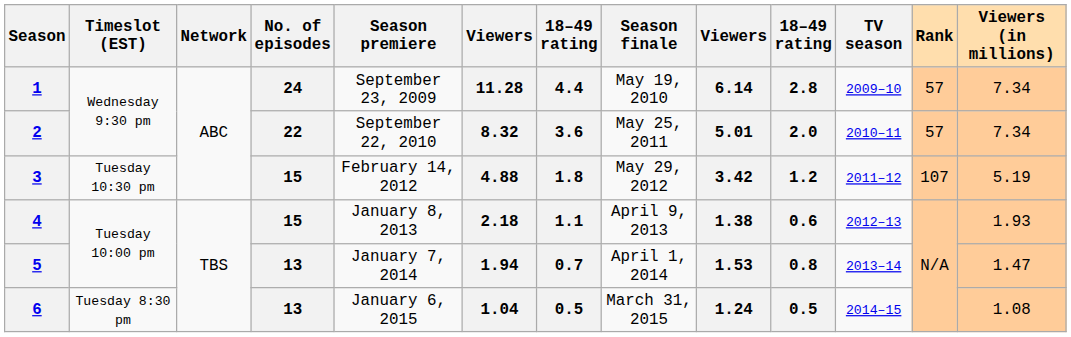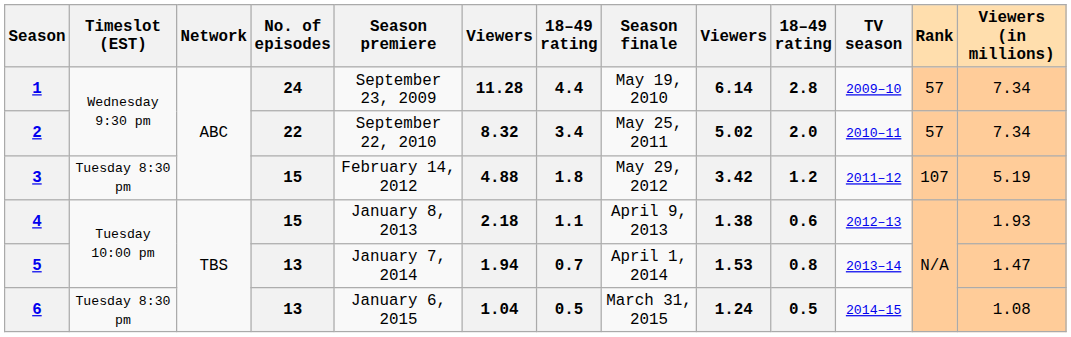 <table class="wikitable plainrowheaders" style="text-align:center">
 <tr style="background:#e0e0e0;">
 <th scope="col">Season</th>
 <th scope="col">Timeslot (EST)</th>
 <th scope="col">Network</th>
 <th scope="col">No. of<br>episodes</th>
 <th scope="col">Season premiere</th>
 <th scope="col">Viewers</th>
 <th scope="col">18–49<br>rating</th>
 <th scope="col">Season finale</th>
 <th scope="col">Viewers</th>
 <th scope="col">18–49<br>rating</th>
 <th scope="col">TV season</th>
 <th scope="col" style="background:#ffdead;">Rank</th>
 <th scope="col" style="background:#ffdead;">Viewers<br>(in millions)</th>
 </tr>
 <tr style="background:#f9f9f9;">
 <th scope="row"><strong><a href='#'>1</a></strong></th>
 <td rowspan="2"><small>Wednesday 9:30 pm</small></td>
 <td rowspan="3">ABC</td>
 <th>24</th>
 <td>September 23, 2009</td>
 <th>11.28</th>
 <th>4.4</th>
 <td>May 19, 2010</td>
 <th>6.14</th>
 <th>2.8</th>
 <td><small><a href='#'>2009–10</a></small></td>
 <td style="background:#fc9;">57</td>
 <td style="background:#fc9;">7.34</td>
 </tr>
 <tr>
 <th scope="row"><strong><a href='#'>2</a></strong></th>
 <th>22</th>
 <td>September 22, 2010</td>
 <th>8.32</th>
-<th>3.6</th>
+<th>3.4</th>
 <td>May 25, 2011</td>
-<th>5.01</th>
+<th>5.02</th>
 <th>2.0</th>
 <td><small><a href='#'>2010–11</a></small></td>
 <td style="background:#fc9;">57</td>
 <td style="background:#fc9;">7.34</td>
 </tr>
 <tr>
 <th scope="row"><strong><a href='#'>3</a></strong></th>
-<td><small>Tuesday 10:30 pm</small></td>
+<td><small>Tuesday 8:30 pm</small></td>
 <th>15</th>
 <td>February 14, 2012</td>
 <th>4.88</th>
 <th>1.8</th>
 <td>May 29, 2012</td>
 <th>3.42</th>
 <th>1.2</th>
 <td><small><a href='#'>2011–12</a></small></td>
 <td style="background:#fc9;">107</td>
 <td style="background:#fc9;">5.19</td>
 </tr>
 <tr>
 <th scope="row"><strong><a href='#'>4</a></strong></th>
 <td rowspan="2"><small>Tuesday 10:00 pm</small></td>
 <td rowspan="3">TBS</td>
 <th>15</th>
 <td>January 8, 2013</td>
 <th>2.18</th>
 <th>1.1</th>
 <td>April 9, 2013</td>
 <th>1.38</th>
 <th>0.6</th>
 <td><small><a href='#'>2012–13</a></small></td>
 <td style="background:#fc9;" rowspan="3">N/A</td>
 <td style="background:#fc9;">1.93</td>
 </tr>
 <tr>
 <th scope="row"><strong><a href='#'>5</a></strong></th>
 <th>13</th>
 <td>January 7, 2014</td>
 <th>1.94</th>
 <th>0.7</th>
 <td>April 1, 2014</td>
 <th>1.53</th>
 <th>0.8</th>
 <td><small><a href='#'>2013–14</a></small></td>
 <td style="background:#fc9;">1.47</td>
 </tr>
 <tr>
 <th scope="row"><strong><a href='#'>6</a></strong></th>
 <td><small>Tuesday 8:30 pm</small></td>
 <th>13</th>
 <td>January 6, 2015</td>
 <th>1.04</th>
 <th>0.5</th>
 <td>March 31, 2015</td>
 <th>1.24</th>
 <th>0.5</th>
 <td><small><a href='#'>2014–15</a></small></td>
 <td style="background:#fc9;">1.08</td>
 </tr>
 </table>
